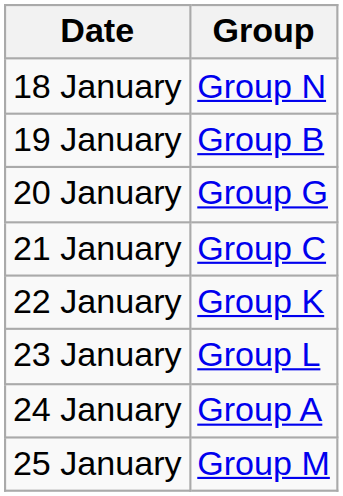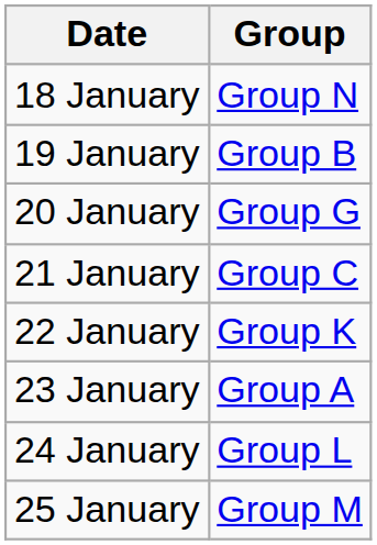 <table class="wikitable">
 <tr>
 <th>Date</th>
 <th>Group</th>
 </tr>
 <tr>
 <td style="text-align:right;">18 January</td>
 <td style="text-align:left;"><a href='#'>Group N</a></td>
 </tr>
 <tr>
 <td style="text-align:right;">19 January</td>
 <td style="text-align:left;"><a href='#'>Group B</a></td>
 </tr>
 <tr>
 <td style="text-align:right;">20 January</td>
 <td style="text-align:left;"><a href='#'>Group G</a></td>
 </tr>
 <tr>
 <td style="text-align:right;">21 January</td>
 <td style="text-align:left;"><a href='#'>Group C</a></td>
 </tr>
 <tr>
 <td style="text-align:right;">22 January</td>
 <td style="text-align:left;"><a href='#'>Group K</a></td>
 </tr>
 <tr>
 <td style="text-align:right;">23 January</td>
-<td style="text-align:left;"><a href='#'>Group L</a></td>
+<td style="text-align:left;"><a href='#'>Group A</a></td>
 </tr>
 <tr>
 <td style="text-align:right;">24 January</td>
-<td style="text-align:left;"><a href='#'>Group A</a></td>
+<td style="text-align:left;"><a href='#'>Group L</a></td>
 </tr>
 <tr>
 <td style="text-align:right;">25 January</td>
 <td style="text-align:left;"><a href='#'>Group M</a></td>
 </tr>
 </table>
